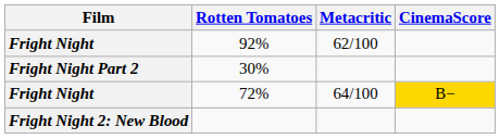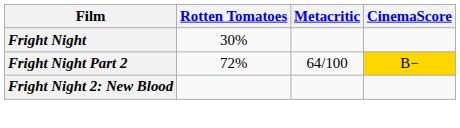 <table class="wikitable sortable plainrowheaders" style="text-align: center;">
 <tr>
 <th>Film</th>
 <th><a href='#'>Rotten Tomatoes</a></th>
 <th><a href='#'>Metacritic</a></th>
 <th><a href='#'>CinemaScore</a></th>
 </tr>
 <tr>
 <th style="text-align: left;"><em>Fright Night</em> </th>
-<td>92% <br></td>
-<td>62/100 <br></td>
-<td></td>
-</tr>
-<tr>
-<th style="text-align: left;"><em>Fright Night Part 2</em></th>
 <td>30% <br></td>
 <td></td>
 <td></td>
 </tr>
 <tr>
-<th style="text-align: left;"><em>Fright Night</em> </th>
+<th style="text-align: left;"><em>Fright Night Part 2</em></th>
 <td>72% <br></td>
 <td>64/100 <br></td>
 <td style="background: gold;">B−</td>
 </tr>
 <tr>
 <th style="text-align: left;"><em>Fright Night 2: New Blood</em></th>
 <td></td>
 <td></td>
 <td></td>
 </tr>
 </table>
